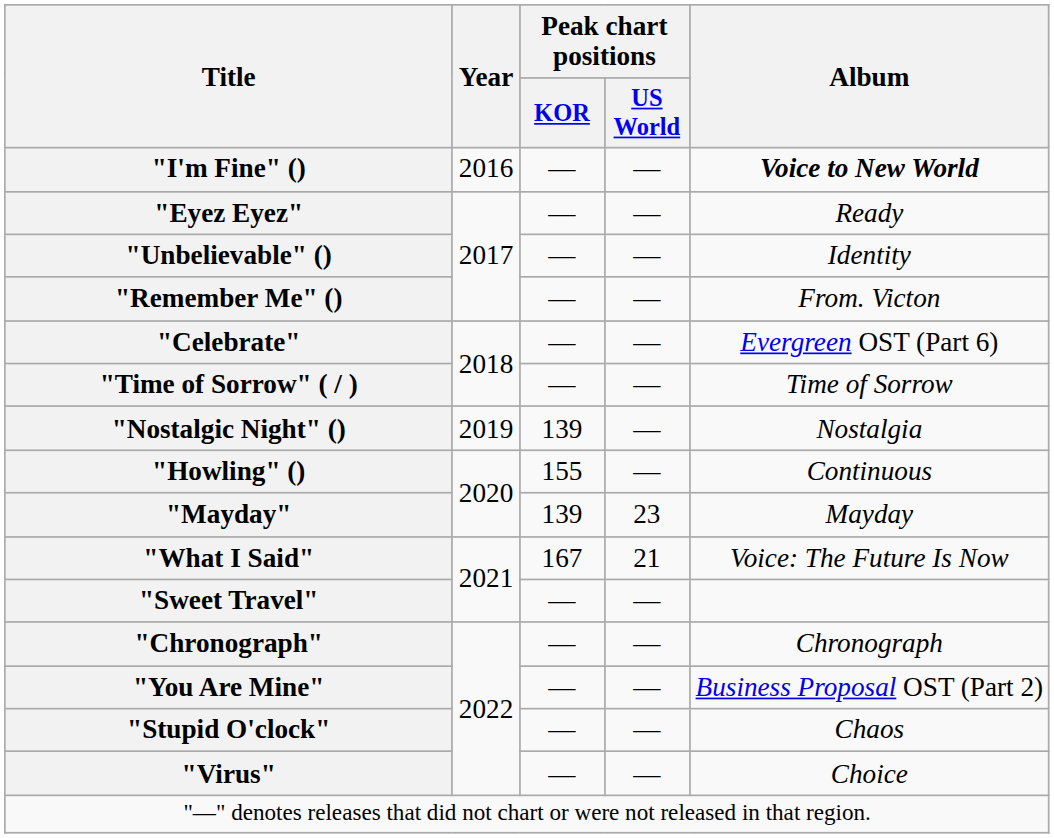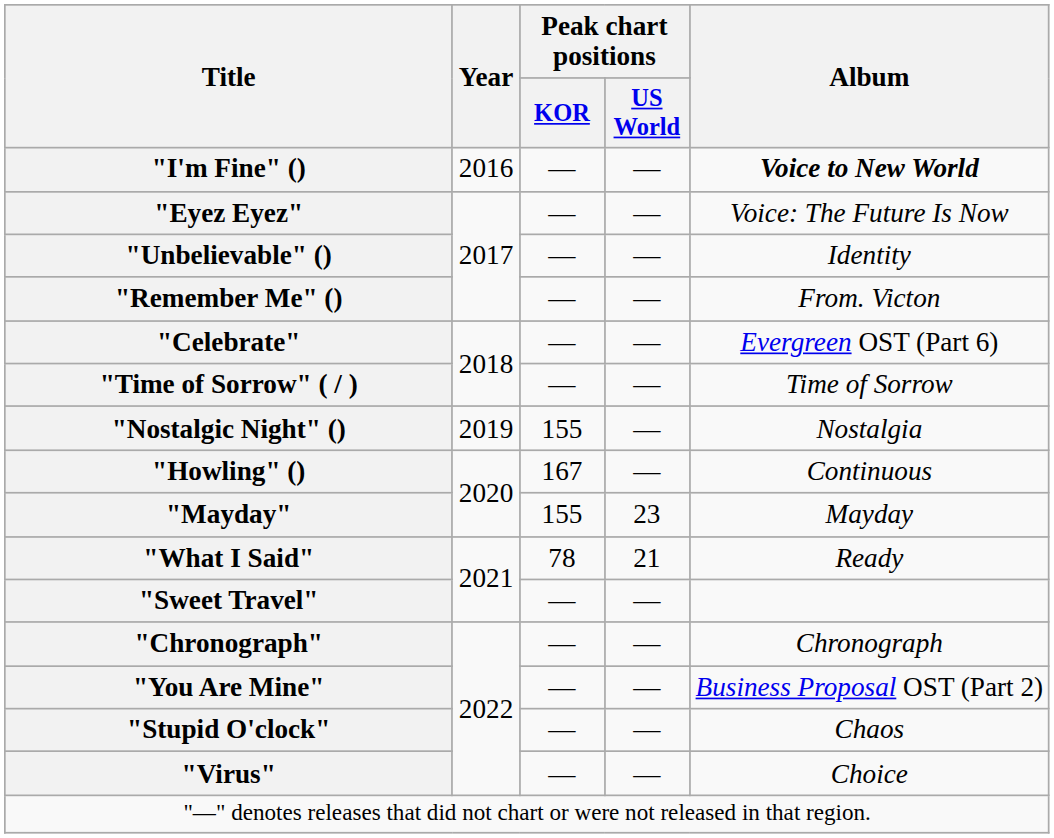 <table class="wikitable plainrowheaders" style="text-align:center;">
 <tr>
 <th scope="col" rowspan="2" style="width:16em;">Title</th>
 <th scope="col" rowspan="2">Year</th>
 <th scope="col" colspan="2">Peak chart<br> positions</th>
 <th scope="col" rowspan="2">Album</th>
 </tr>
 <tr>
 <th scope="col" style="width:3em;font-size:90%;"><a href='#'>KOR</a><br></th>
 <th scope="col" style="width:3em;font-size:90%;"><a href='#'>US World</a><br></th>
 </tr>
 <tr>
 <th scope=row>"I'm Fine" ()</th>
 <td>2016</td>
 <td>—</td>
 <td>—</td>
 <td><strong><em>Voice to New World</em></strong></td>
 </tr>
 <tr>
 <th scope=row>"Eyez Eyez"</th>
 <td rowspan="3">2017</td>
 <td>—</td>
 <td>—</td>
-<td><em>Ready</em></td>
+<td><em>Voice: The Future Is Now</em></td>
 </tr>
 <tr>
 <th scope="row">"Unbelievable" ()</th>
 <td>—</td>
 <td>—</td>
 <td><em>Identity</em></td>
 </tr>
 <tr>
 <th scope="row">"Remember Me" ()</th>
 <td>—</td>
 <td>—</td>
 <td><em>From. Victon</em></td>
 </tr>
 <tr>
 <th scope="row">"Celebrate"</th>
 <td rowspan="2">2018</td>
 <td>—</td>
 <td>—</td>
 <td><em><a href='#'>Evergreen</a></em> OST (Part 6)</td>
 </tr>
 <tr>
 <th scope="row">"Time of Sorrow" ( / )</th>
 <td>—</td>
 <td>—</td>
 <td><em>Time of Sorrow</em></td>
 </tr>
 <tr>
 <th scope=row>"Nostalgic Night" ()</th>
 <td>2019</td>
-<td>139</td>
+<td>155</td>
 <td>—</td>
 <td><em>Nostalgia</em></td>
 </tr>
 <tr>
 <th scope=row>"Howling" ()</th>
 <td rowspan="2">2020</td>
-<td>155</td>
+<td>167</td>
 <td>—</td>
 <td><em>Continuous</em></td>
 </tr>
 <tr>
 <th scope=row>"Mayday"</th>
-<td>139</td>
+<td>155</td>
 <td>23</td>
 <td><em>Mayday</em></td>
 </tr>
 <tr>
 <th scope=row>"What I Said"</th>
 <td rowspan="2">2021</td>
-<td>167</td>
+<td>78</td>
 <td>21</td>
-<td><em>Voice: The Future Is Now</em></td>
+<td><em>Ready</em></td>
 </tr>
 <tr>
 <th scope=row>"Sweet Travel"</th>
 <td>—</td>
 <td>—</td>
 <td></td>
 </tr>
 <tr>
 <th scope=row>"Chronograph"</th>
 <td rowspan="4">2022</td>
 <td>—</td>
 <td>—</td>
 <td><em>Chronograph</em></td>
 </tr>
 <tr>
 <th scope=row>"You Are Mine"</th>
 <td>—</td>
 <td>—</td>
 <td><em><a href='#'>Business Proposal</a></em> OST (Part 2)</td>
 </tr>
 <tr>
 <th scope=row>"Stupid O'clock"</th>
 <td>—</td>
 <td>—</td>
 <td><em>Chaos</em></td>
 </tr>
 <tr>
 <th scope="row">"Virus"</th>
 <td>—</td>
 <td>—</td>
 <td><em>Choice</em></td>
 </tr>
 <tr>
 <td colspan="5" style="text-align:center; font-size:85%;">"—" denotes releases that did not chart or were not released in that region.</td>
 </tr>
 </table>
